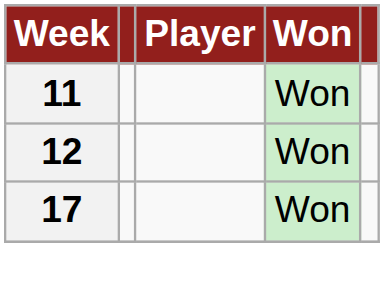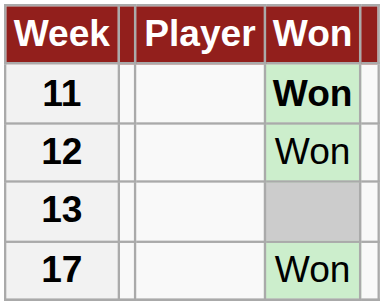 <table class="wikitable sortable" style="text-align:center;">
 <tr>
 <th style="background:#921f1c; color:#fff;">Week</th>
 <th style="background:#921f1c; color:#fff;"></th>
 <th style="background:#921f1c; color:#fff;">Player</th>
 <th style="background:#921f1c; color:#fff;">Won</th>
 <th style="background:#921f1c; color:#fff;"></th>
 </tr>
 <tr>
 <th>11</th>
 <td></td>
 <td align="left"></td>
-<td style="background:#cec;">Won</td>
+<td style="background:#cec;"><strong>Won</strong></td>
 <td></td>
 </tr>
 <tr>
 <th>12</th>
 <td></td>
 <td align="left"></td>
 <td style="background:#cec;">Won</td>
+<td></td>
+</tr>
+<tr>
+<th>13</th>
+<td></td>
+<td align="left"></td>
+<td style="background:#ccc;"></td>
 <td></td>
 </tr>
 <tr>
 <th>17</th>
 <td></td>
 <td align="left"></td>
 <td style="background:#cec;">Won</td>
 <td></td>
 </tr>
 <tr>
 </tr>
 </table>
